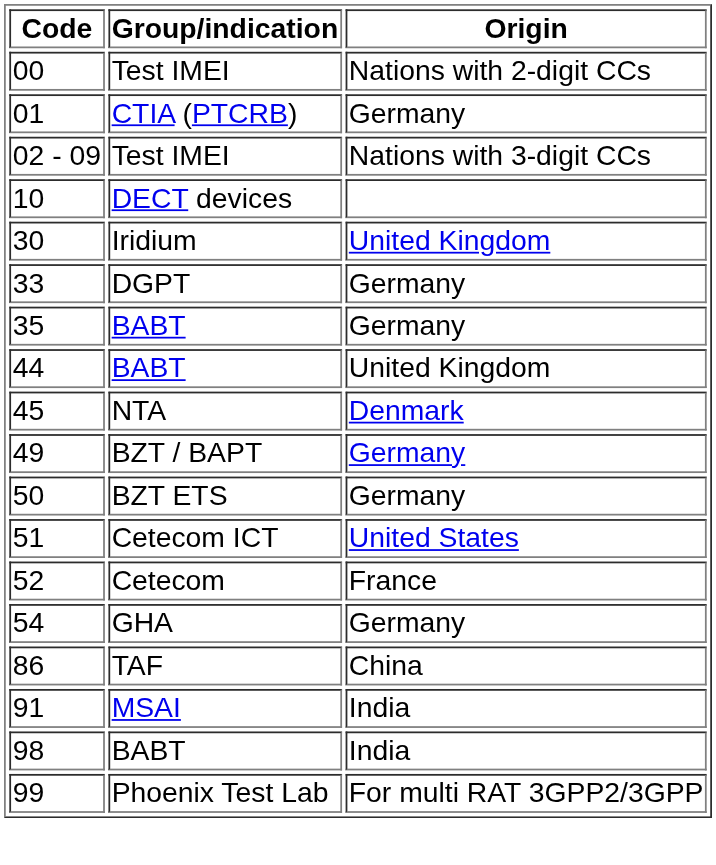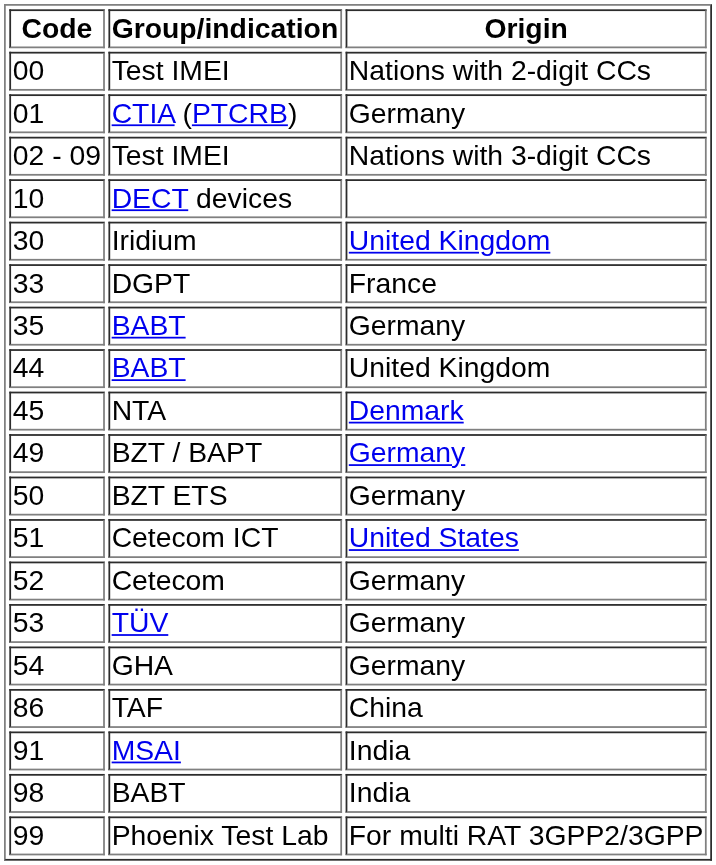 <table border>
 <tr>
 <th>Code</th>
 <th>Group/indication</th>
 <th>Origin</th>
 </tr>
 <tr>
 <td>00</td>
 <td>Test IMEI</td>
 <td>Nations with 2-digit CCs</td>
 </tr>
 <tr>
 <td>01</td>
 <td><a href='#'>CTIA</a> (<a href='#'>PTCRB</a>)</td>
 <td>Germany</td>
 </tr>
 <tr>
 <td>02 - 09</td>
 <td>Test IMEI</td>
 <td>Nations with 3-digit CCs</td>
 </tr>
 <tr>
 <td>10</td>
 <td><a href='#'>DECT</a> devices</td>
 <td></td>
 </tr>
 <tr>
 <td>30</td>
 <td>Iridium</td>
 <td><a href='#'>United Kingdom</a></td>
 </tr>
 <tr>
 <td>33</td>
 <td>DGPT</td>
-<td>Germany</td>
+<td>France</td>
 </tr>
 <tr>
 <td>35</td>
 <td><a href='#'>BABT</a></td>
 <td>Germany</td>
 </tr>
 <tr>
 <td>44</td>
 <td><a href='#'>BABT</a></td>
 <td>United Kingdom</td>
 </tr>
 <tr>
 <td>45</td>
 <td>NTA</td>
 <td><a href='#'>Denmark</a></td>
 </tr>
 <tr>
 <td>49</td>
 <td>BZT / BAPT</td>
 <td><a href='#'>Germany</a></td>
 </tr>
 <tr>
 <td>50</td>
 <td>BZT ETS</td>
 <td>Germany</td>
 </tr>
 <tr>
 <td>51</td>
 <td>Cetecom ICT</td>
 <td><a href='#'>United States</a></td>
 </tr>
 <tr>
 <td>52</td>
 <td>Cetecom</td>
-<td>France</td>
+<td>Germany</td>
+</tr>
+<tr>
+<td>53</td>
+<td><a href='#'>TÜV</a></td>
+<td>Germany</td>
 </tr>
 <tr>
 <td>54</td>
 <td>GHA</td>
 <td>Germany</td>
 </tr>
 <tr>
 <td>86</td>
 <td>TAF</td>
 <td>China</td>
 </tr>
 <tr>
 <td>91</td>
 <td><a href='#'>MSAI</a></td>
 <td>India</td>
 </tr>
 <tr>
 <td>98</td>
 <td>BABT</td>
 <td>India</td>
 </tr>
 <tr>
 <td>99</td>
 <td>Phoenix Test Lab</td>
 <td>For multi RAT 3GPP2/3GPP</td>
 </tr>
 </table>
